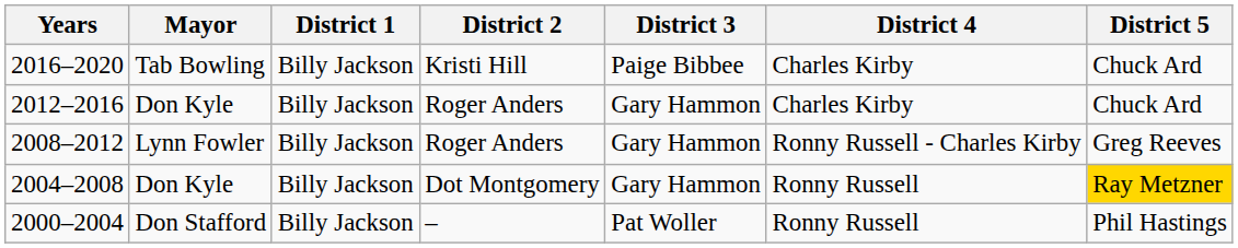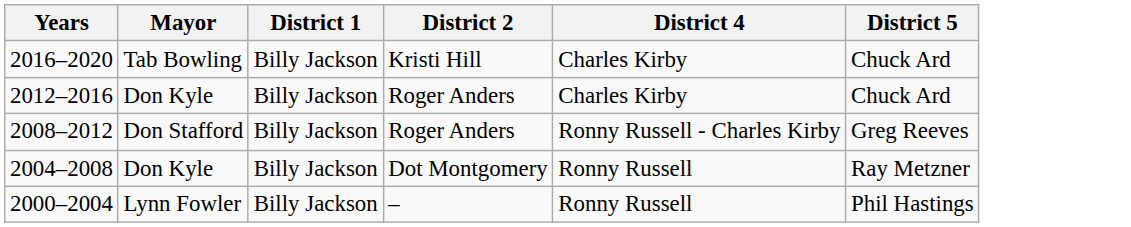 <table class="wikitable">
 <tr>
 <th>Years</th>
 <th>Mayor</th>
 <th>District 1</th>
 <th>District 2</th>
-<th>District 3</th>
 <th>District 4</th>
 <th>District 5</th>
 </tr>
 <tr>
 <td>2016–2020</td>
 <td>Tab Bowling</td>
 <td>Billy Jackson</td>
 <td>Kristi Hill</td>
-<td>Paige Bibbee</td>
 <td>Charles Kirby</td>
 <td>Chuck Ard</td>
 </tr>
 <tr>
 <td>2012–2016</td>
 <td>Don Kyle</td>
 <td>Billy Jackson</td>
 <td>Roger Anders</td>
-<td>Gary Hammon</td>
 <td>Charles Kirby</td>
 <td>Chuck Ard</td>
 </tr>
 <tr>
 <td>2008–2012</td>
-<td>Lynn Fowler</td>
+<td>Don Stafford</td>
 <td>Billy Jackson</td>
 <td>Roger Anders</td>
-<td>Gary Hammon</td>
 <td>Ronny Russell - Charles Kirby</td>
 <td>Greg Reeves</td>
 </tr>
 <tr>
 <td>2004–2008</td>
 <td>Don Kyle</td>
 <td>Billy Jackson</td>
 <td>Dot Montgomery</td>
-<td>Gary Hammon</td>
 <td>Ronny Russell</td>
-<td style="background: gold;">Ray Metzner</td>
+<td>Ray Metzner</td>
 </tr>
 <tr>
 <td>2000–2004</td>
-<td>Don Stafford</td>
+<td>Lynn Fowler</td>
 <td>Billy Jackson</td>
 <td>–</td>
-<td>Pat Woller</td>
 <td>Ronny Russell</td>
 <td>Phil Hastings</td>
 </tr>
 </table>
